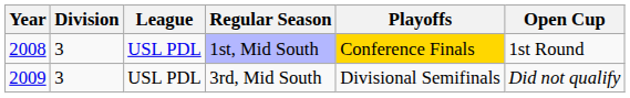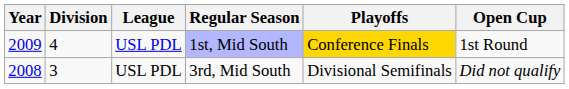 <table class="wikitable">
 <tr>
 <th>Year</th>
 <th>Division</th>
 <th>League</th>
 <th>Regular Season</th>
 <th>Playoffs</th>
 <th>Open Cup</th>
 </tr>
 <tr>
-<td><a href='#'>2008</a></td>
-<td>3</td>
+<td><a href='#'>2009</a></td>
+<td>4</td>
 <td><a href='#'>USL PDL</a></td>
 <td bgcolor="B3B7FF">1st, Mid South</td>
 <td style="background: gold;">Conference Finals</td>
 <td>1st Round</td>
 </tr>
 <tr>
-<td><a href='#'>2009</a></td>
+<td><a href='#'>2008</a></td>
 <td>3</td>
 <td>USL PDL</td>
 <td>3rd, Mid South</td>
 <td>Divisional Semifinals</td>
 <td><em>Did not qualify</em></td>
 </tr>
 </table>
